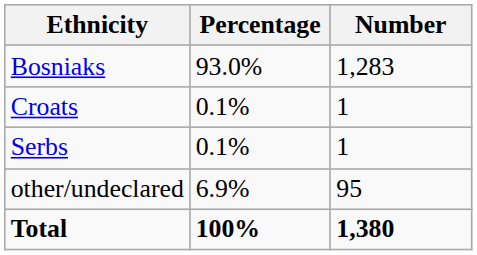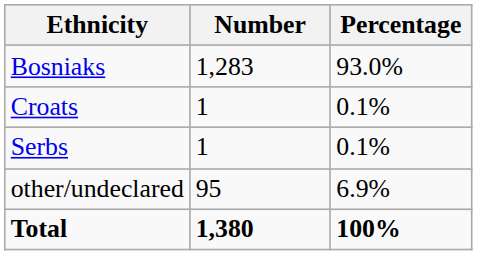 <table class="wikitable">
 <tr>
 <th width="100px">Ethnicity</th>
+<th width="80px">Number</th>
 <th width="80px">Percentage</th>
-<th width="80px">Number</th>
 </tr>
 <tr>
 <td><a href='#'>Bosniaks</a></td>
+<td>1,283</td>
 <td>93.0%</td>
-<td>1,283</td>
 </tr>
 <tr>
 <td><a href='#'>Croats</a></td>
+<td>1</td>
 <td>0.1%</td>
-<td>1</td>
 </tr>
 <tr>
 <td><a href='#'>Serbs</a></td>
+<td>1</td>
 <td>0.1%</td>
-<td>1</td>
 </tr>
 <tr>
 <td>other/undeclared</td>
+<td>95</td>
 <td>6.9%</td>
-<td>95</td>
 </tr>
 <tr>
 <td><strong>Total</strong></td>
+<td><strong>1,380</strong></td>
 <td><strong>100%</strong></td>
-<td><strong>1,380</strong></td>
 </tr>
 </table>
